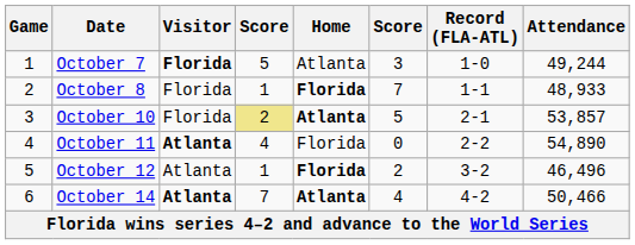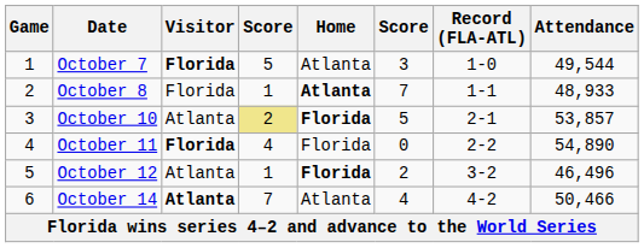 <table class="wikitable">
 <tr>
 <th>Game</th>
 <th>Date</th>
 <th>Visitor</th>
 <th>Score</th>
 <th>Home</th>
 <th>Score</th>
 <th>Record<br>(FLA-ATL)</th>
 <th>Attendance</th>
 </tr>
 <tr>
 <td align = center>1</td>
 <td><a href='#'>October 7</a></td>
 <td align = center><strong>Florida</strong></td>
 <td align = center>5</td>
 <td align = center>Atlanta</td>
 <td align = center>3</td>
 <td align = center>1-0</td>
-<td align = center>49,244</td>
+<td align = center>49,544</td>
 </tr>
 <tr>
 <td align = center>2</td>
 <td><a href='#'>October 8</a></td>
 <td align = center>Florida</td>
 <td align = center>1</td>
-<td align = center><strong>Florida</strong></td>
+<td align = center><strong>Atlanta</strong></td>
 <td align = center>7</td>
 <td align = center>1-1</td>
 <td align = center>48,933</td>
 </tr>
 <tr>
 <td align = center>3</td>
 <td><a href='#'>October 10</a></td>
-<td align = center>Florida</td>
+<td align = center>Atlanta</td>
 <td align = center style="background: khaki;">2</td>
-<td align = center><strong>Atlanta</strong></td>
+<td align = center><strong>Florida</strong></td>
 <td align = center>5</td>
 <td align = center>2-1</td>
 <td align = center>53,857</td>
 </tr>
 <tr>
 <td align = center>4</td>
 <td><a href='#'>October 11</a></td>
-<td align = center><strong>Atlanta</strong></td>
+<td align = center><strong>Florida</strong></td>
 <td align = center>4</td>
 <td align = center>Florida</td>
 <td align = center>0</td>
 <td align = center>2-2</td>
 <td align = center>54,890</td>
 </tr>
 <tr>
 <td align = center>5</td>
 <td><a href='#'>October 12</a></td>
 <td align = center>Atlanta</td>
 <td align = center>1</td>
 <td align = center><strong>Florida</strong></td>
 <td align = center>2</td>
 <td align = center>3-2</td>
 <td align = center>46,496</td>
 </tr>
 <tr>
 <td align = center>6</td>
 <td><a href='#'>October 14</a></td>
 <td align = center><strong>Atlanta</strong></td>
 <td align = center>7</td>
-<td align = center><strong>Atlanta</strong></td>
+<td align = center>Atlanta</td>
 <td align = center>4</td>
 <td align = center>4-2</td>
 <td align = center>50,466</td>
 </tr>
 <tr>
 <th colspan="8"><strong>Florida</strong> wins series 4–2 and advance to the <a href='#'>World Series</a> <br></th>
 </tr>
 </table>
